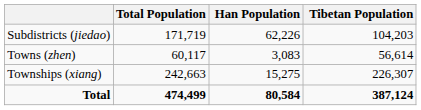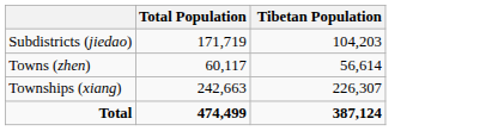 <table class="wikitable sortable">
 <tr>
 <th></th>
 <th>Total Population</th>
-<th> Han Population</th>
 <th> Tibetan Population</th>
 </tr>
 <tr>
 <td>Subdistricts (<em>jiedao</em>)</td>
 <td style="text-align:right">171,719</td>
-<td style="text-align:right">62,226</td>
 <td style="text-align:right">104,203</td>
 </tr>
 <tr>
 <td>Towns (<em>zhen</em>)</td>
 <td style="text-align:right">60,117</td>
-<td style="text-align:right">3,083</td>
 <td style="text-align:right">56,614</td>
 </tr>
 <tr>
 <td>Townships (<em>xiang</em>)</td>
 <td style="text-align:right">242,663</td>
-<td style="text-align:right">15,275</td>
 <td style="text-align:right">226,307</td>
 </tr>
 <tr>
 <td style="text-align:right"><strong>Total</strong></td>
 <td style="text-align:right"><strong>474,499</strong></td>
-<td style="text-align:right"><strong>80,584</strong></td>
 <td style="text-align:right"><strong>387,124</strong></td>
 </tr>
 </table>
